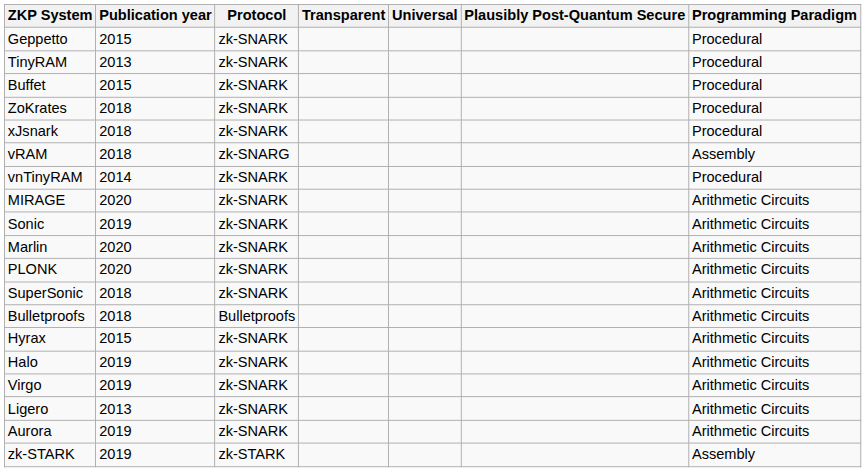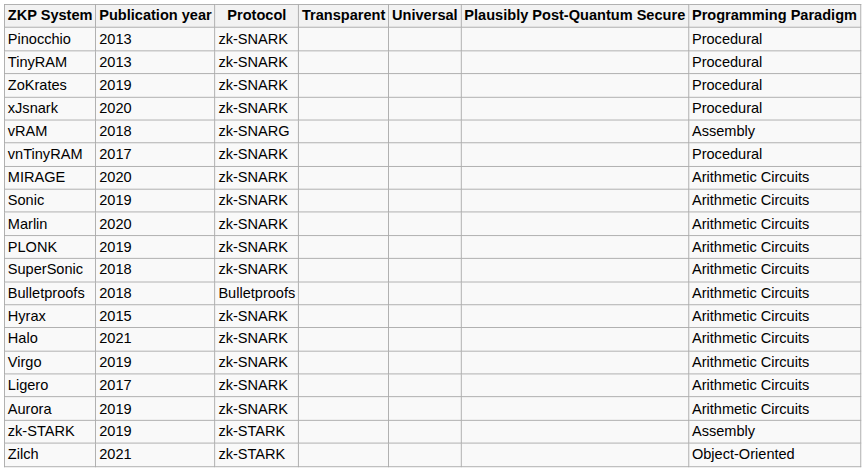 <table class="wikitable">
 <tr>
 <th>ZKP System</th>
 <th>Publication year</th>
 <th>Protocol</th>
 <th>Transparent</th>
 <th>Universal</th>
 <th>Plausibly Post-Quantum Secure</th>
 <th>Programming Paradigm</th>
 </tr>
 <tr>
-<td>Geppetto</td>
-<td>2015</td>
+<td>Pinocchio</td>
+<td>2013</td>
 <td>zk-SNARK</td>
 <td></td>
 <td></td>
 <td></td>
 <td>Procedural</td>
 </tr>
 <tr>
 <td>TinyRAM</td>
 <td>2013</td>
 <td>zk-SNARK</td>
 <td></td>
 <td></td>
 <td></td>
 <td>Procedural</td>
 </tr>
 <tr>
-<td>Buffet</td>
-<td>2015</td>
-<td>zk-SNARK</td>
-<td></td>
-<td></td>
-<td></td>
-<td>Procedural</td>
-</tr>
-<tr>
 <td>ZoKrates</td>
-<td>2018</td>
+<td>2019</td>
 <td>zk-SNARK</td>
 <td></td>
 <td></td>
 <td></td>
 <td>Procedural</td>
 </tr>
 <tr>
 <td>xJsnark</td>
-<td>2018</td>
+<td>2020</td>
 <td>zk-SNARK</td>
 <td></td>
 <td></td>
 <td></td>
 <td>Procedural</td>
 </tr>
 <tr>
 <td>vRAM</td>
 <td>2018</td>
 <td>zk-SNARG</td>
 <td></td>
 <td></td>
 <td></td>
 <td>Assembly</td>
 </tr>
 <tr>
 <td>vnTinyRAM</td>
-<td>2014</td>
+<td>2017</td>
 <td>zk-SNARK</td>
 <td></td>
 <td></td>
 <td></td>
 <td>Procedural</td>
 </tr>
 <tr>
 <td>MIRAGE</td>
 <td>2020</td>
 <td>zk-SNARK</td>
 <td></td>
 <td></td>
 <td></td>
 <td>Arithmetic Circuits</td>
 </tr>
 <tr>
 <td>Sonic</td>
 <td>2019</td>
 <td>zk-SNARK</td>
 <td></td>
 <td></td>
 <td></td>
 <td>Arithmetic Circuits</td>
 </tr>
 <tr>
 <td>Marlin</td>
 <td>2020</td>
 <td>zk-SNARK</td>
 <td></td>
 <td></td>
 <td></td>
 <td>Arithmetic Circuits</td>
 </tr>
 <tr>
 <td>PLONK</td>
-<td>2020</td>
+<td>2019</td>
 <td>zk-SNARK</td>
 <td></td>
 <td></td>
 <td></td>
 <td>Arithmetic Circuits</td>
 </tr>
 <tr>
 <td>SuperSonic</td>
 <td>2018</td>
 <td>zk-SNARK</td>
 <td></td>
 <td></td>
 <td></td>
 <td>Arithmetic Circuits</td>
 </tr>
 <tr>
 <td>Bulletproofs</td>
 <td>2018</td>
 <td>Bulletproofs</td>
 <td></td>
 <td></td>
 <td></td>
 <td>Arithmetic Circuits</td>
 </tr>
 <tr>
 <td>Hyrax</td>
 <td>2015</td>
 <td>zk-SNARK</td>
 <td></td>
 <td></td>
 <td></td>
 <td>Arithmetic Circuits</td>
 </tr>
 <tr>
 <td>Halo</td>
-<td>2019</td>
+<td>2021</td>
 <td>zk-SNARK</td>
 <td></td>
 <td></td>
 <td></td>
 <td>Arithmetic Circuits</td>
 </tr>
 <tr>
 <td>Virgo</td>
 <td>2019</td>
 <td>zk-SNARK</td>
 <td></td>
 <td></td>
 <td></td>
 <td>Arithmetic Circuits</td>
 </tr>
 <tr>
 <td>Ligero</td>
-<td>2013</td>
+<td>2017</td>
 <td>zk-SNARK</td>
 <td></td>
 <td></td>
 <td></td>
 <td>Arithmetic Circuits</td>
 </tr>
 <tr>
 <td>Aurora</td>
 <td>2019</td>
 <td>zk-SNARK</td>
 <td></td>
 <td></td>
 <td></td>
 <td>Arithmetic Circuits</td>
 </tr>
 <tr>
 <td>zk-STARK</td>
 <td>2019</td>
 <td>zk-STARK</td>
 <td></td>
 <td></td>
 <td></td>
 <td>Assembly</td>
 </tr>
+<tr>
+<td>Zilch</td>
+<td>2021</td>
+<td>zk-STARK</td>
+<td></td>
+<td></td>
+<td></td>
+<td>Object-Oriented</td>
+</tr>
 </table>
